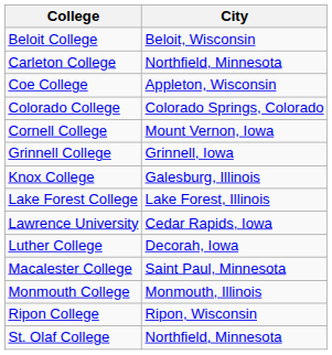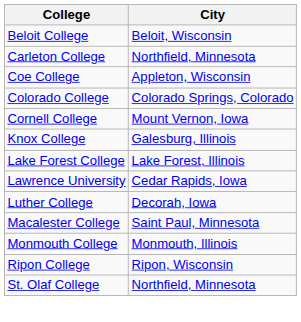 <table class="wikitable">
 <tr>
 <th>College</th>
 <th>City</th>
 </tr>
 <tr>
 <td><a href='#'>Beloit College</a></td>
 <td><a href='#'>Beloit, Wisconsin</a></td>
 </tr>
 <tr>
 <td><a href='#'>Carleton College</a></td>
 <td><a href='#'>Northfield, Minnesota</a></td>
 </tr>
 <tr>
 <td><a href='#'>Coe College</a></td>
 <td><a href='#'>Appleton, Wisconsin</a></td>
 </tr>
 <tr>
 <td><a href='#'>Colorado College</a></td>
 <td><a href='#'>Colorado Springs, Colorado</a></td>
 </tr>
 <tr>
 <td><a href='#'>Cornell College</a></td>
 <td><a href='#'>Mount Vernon, Iowa</a></td>
-</tr>
-<tr>
-<td><a href='#'>Grinnell College</a></td>
-<td><a href='#'>Grinnell, Iowa</a></td>
 </tr>
 <tr>
 <td><a href='#'>Knox College</a></td>
 <td><a href='#'>Galesburg, Illinois</a></td>
 </tr>
 <tr>
 <td><a href='#'>Lake Forest College</a></td>
 <td><a href='#'>Lake Forest, Illinois</a></td>
 </tr>
 <tr>
 <td><a href='#'>Lawrence University</a></td>
 <td><a href='#'>Cedar Rapids, Iowa</a></td>
 </tr>
 <tr>
 <td><a href='#'>Luther College</a></td>
 <td><a href='#'>Decorah, Iowa</a></td>
 </tr>
 <tr>
 <td><a href='#'>Macalester College</a></td>
 <td><a href='#'>Saint Paul, Minnesota</a></td>
 </tr>
 <tr>
 <td><a href='#'>Monmouth College</a></td>
 <td><a href='#'>Monmouth, Illinois</a></td>
 </tr>
 <tr>
 <td><a href='#'>Ripon College</a></td>
 <td><a href='#'>Ripon, Wisconsin</a></td>
 </tr>
 <tr>
 <td><a href='#'>St. Olaf College</a></td>
 <td><a href='#'>Northfield, Minnesota</a></td>
 </tr>
 </table>
